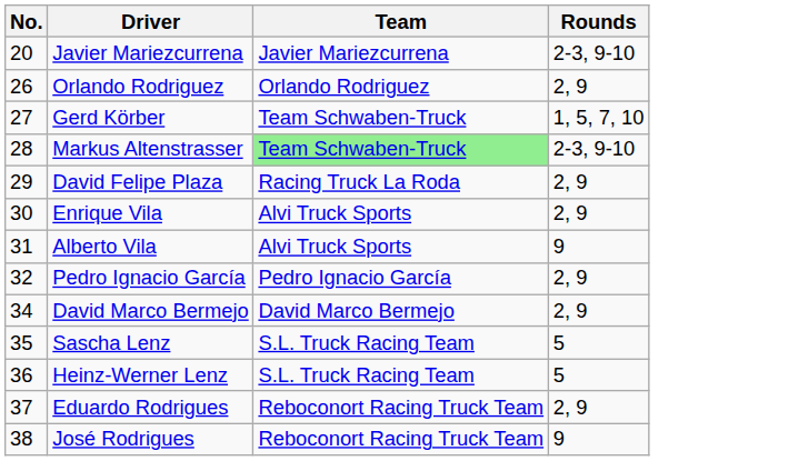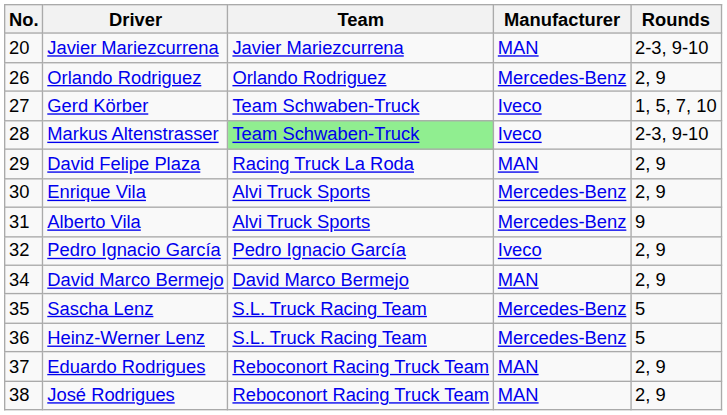 <table class="wikitable" style="font-size: 85%">
 <tr>
 <th>No.</th>
 <th>Driver</th>
 <th>Team</th>
+<th>Manufacturer</th>
 <th>Rounds</th>
 </tr>
 <tr>
 <td>20</td>
 <td> <a href='#'>Javier Mariezcurrena</a></td>
 <td><a href='#'>Javier Mariezcurrena</a></td>
+<td><a href='#'>MAN</a></td>
 <td>2-3, 9-10</td>
 </tr>
 <tr>
 <td>26</td>
 <td> <a href='#'>Orlando Rodriguez</a></td>
 <td><a href='#'>Orlando Rodriguez</a></td>
+<td><a href='#'>Mercedes-Benz</a></td>
 <td>2, 9</td>
 </tr>
 <tr>
 <td>27</td>
 <td> <a href='#'>Gerd Körber</a></td>
 <td><a href='#'>Team Schwaben-Truck</a></td>
+<td><a href='#'>Iveco</a></td>
 <td>1, 5, 7, 10</td>
 </tr>
 <tr>
 <td>28</td>
 <td> <a href='#'>Markus Altenstrasser</a></td>
 <td style="background: lightgreen;"><a href='#'>Team Schwaben-Truck</a></td>
+<td><a href='#'>Iveco</a></td>
 <td>2-3, 9-10</td>
 </tr>
 <tr>
 <td>29</td>
 <td> <a href='#'>David Felipe Plaza</a></td>
 <td><a href='#'>Racing Truck La Roda</a></td>
+<td><a href='#'>MAN</a></td>
 <td>2, 9</td>
 </tr>
 <tr>
 <td>30</td>
 <td> <a href='#'>Enrique Vila</a></td>
 <td><a href='#'>Alvi Truck Sports</a></td>
+<td><a href='#'>Mercedes-Benz</a></td>
 <td>2, 9</td>
 </tr>
 <tr>
 <td>31</td>
 <td> <a href='#'>Alberto Vila</a></td>
 <td><a href='#'>Alvi Truck Sports</a></td>
+<td><a href='#'>Mercedes-Benz</a></td>
 <td>9</td>
 </tr>
 <tr>
 <td>32</td>
 <td> <a href='#'>Pedro Ignacio García</a></td>
 <td><a href='#'>Pedro Ignacio García</a></td>
+<td><a href='#'>Iveco</a></td>
 <td>2, 9</td>
 </tr>
 <tr>
 <td>34</td>
 <td> <a href='#'>David Marco Bermejo</a></td>
 <td><a href='#'>David Marco Bermejo</a></td>
+<td><a href='#'>MAN</a></td>
 <td>2, 9</td>
 </tr>
 <tr>
 <td>35</td>
 <td> <a href='#'>Sascha Lenz</a></td>
 <td><a href='#'>S.L. Truck Racing Team</a></td>
+<td><a href='#'>Mercedes-Benz</a></td>
 <td>5</td>
 </tr>
 <tr>
 <td>36</td>
 <td> <a href='#'>Heinz-Werner Lenz</a></td>
 <td><a href='#'>S.L. Truck Racing Team</a></td>
+<td><a href='#'>Mercedes-Benz</a></td>
 <td>5</td>
 </tr>
 <tr>
 <td>37</td>
 <td> <a href='#'>Eduardo Rodrigues</a></td>
 <td><a href='#'>Reboconort Racing Truck Team</a></td>
+<td><a href='#'>MAN</a></td>
 <td>2, 9</td>
 </tr>
 <tr>
 <td>38</td>
 <td> <a href='#'>José Rodrigues</a></td>
 <td><a href='#'>Reboconort Racing Truck Team</a></td>
-<td>9</td>
+<td><a href='#'>MAN</a></td>
+<td>2, 9</td>
 </tr>
 </table>
